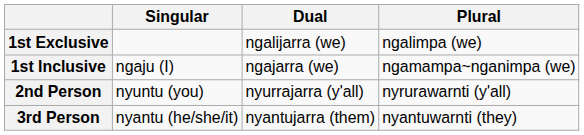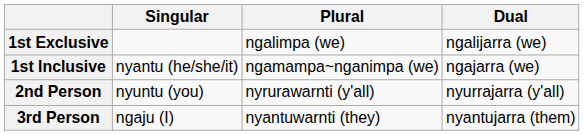 <table class="wikitable">
 <tr>
 <th></th>
 <th>Singular</th>
+<th>Plural</th>
 <th>Dual</th>
-<th>Plural</th>
 </tr>
 <tr>
 <th>1st Exclusive</th>
 <td></td>
+<td>ngalimpa (we)</td>
 <td>ngalijarra (we)</td>
-<td>ngalimpa (we)</td>
 </tr>
 <tr>
 <th>1st Inclusive</th>
-<td>ngaju (I)</td>
+<td>nyantu (he/she/it)</td>
+<td>ngamampa~nganimpa (we)</td>
 <td>ngajarra (we)</td>
-<td>ngamampa~nganimpa (we)</td>
 </tr>
 <tr>
 <th>2nd Person</th>
 <td>nyuntu (you)</td>
+<td>nyrurawarnti (y'all)</td>
 <td>nyurrajarra (y'all)</td>
-<td>nyrurawarnti (y'all)</td>
 </tr>
 <tr>
 <th>3rd Person</th>
-<td>nyantu (he/she/it)</td>
+<td>ngaju (I)</td>
+<td>nyantuwarnti (they)</td>
 <td>nyantujarra (them)</td>
-<td>nyantuwarnti (they)</td>
 </tr>
 </table>
